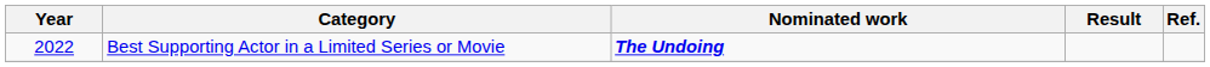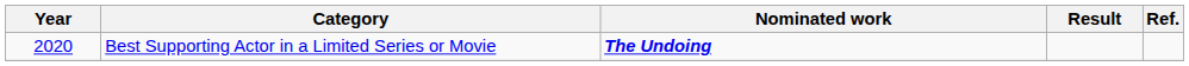 <table class=wikitable>
 <tr>
 <th scope="col" style="width:5em;">Year</th>
 <th scope="col" style="width:28em;">Category</th>
 <th scope="col" style="width:25em;">Nominated work</th>
 <th scope="col" style="width:5em;">Result</th>
 <th>Ref.</th>
 </tr>
 <tr>
-<td style="text-align:center;"><a href='#'>2022</a></td>
+<td style="text-align:center;"><a href='#'>2020</a></td>
 <td><a href='#'>Best Supporting Actor in a Limited Series or Movie</a></td>
 <td><strong><em><a href='#'>The Undoing</a></em></strong></td>
 <td></td>
 <td align="center"></td>
 </tr>
 <tr>
 </tr>
 </table>
